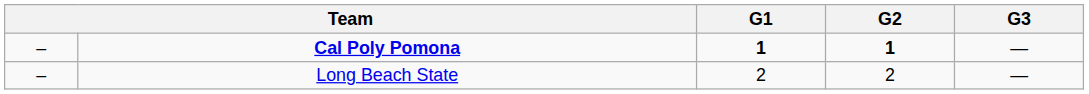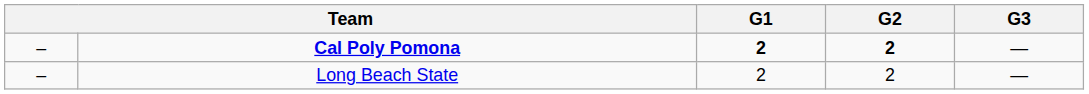 <table class="wikitable" style="font-size:90%; width: 55%; text-align: center">
 <tr>
 <th colspan=2>Team</th>
 <th>G1</th>
 <th>G2</th>
 <th>G3</th>
 </tr>
 <tr>
 <td>–</td>
 <td><strong><a href='#'>Cal Poly Pomona</a></strong></td>
-<td><strong>1</strong></td>
-<td><strong>1</strong></td>
+<td><strong>2</strong></td>
+<td><strong>2</strong></td>
 <td>—</td>
 </tr>
 <tr>
 <td>–</td>
 <td><a href='#'>Long Beach State</a></td>
 <td>2</td>
 <td>2</td>
 <td>—</td>
 </tr>
 </table>
